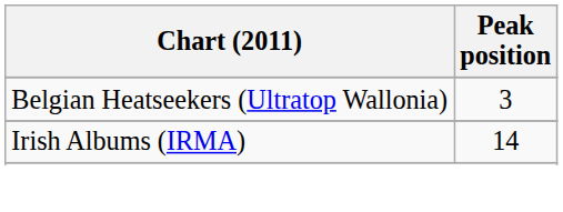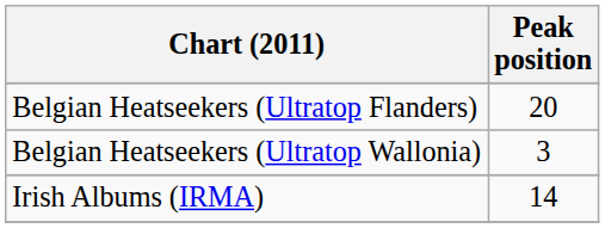 <table class="wikitable sortable">
 <tr>
 <th>Chart (2011)</th>
 <th>Peak<br>position</th>
 </tr>
 <tr>
 </tr>
 <tr>
 </tr>
 <tr>
+</tr>
+<tr>
+<td>Belgian Heatseekers (<a href='#'>Ultratop</a> Flanders)</td>
+<td align=center>20</td>
 </tr>
 <tr>
 <td>Belgian Heatseekers (<a href='#'>Ultratop</a> Wallonia)</td>
 <td align=center>3</td>
 </tr>
 <tr>
 </tr>
 <tr>
 </tr>
 <tr>
 </tr>
 <tr>
 </tr>
 <tr>
 <td>Irish Albums (<a href='#'>IRMA</a>)</td>
 <td style="text-align:center">14</td>
 </tr>
 <tr>
 </tr>
 <tr>
 </tr>
 <tr>
 </tr>
 <tr>
 </tr>
 <tr>
 </tr>
 <tr>
 </tr>
 <tr>
 </tr>
 <tr>
 </tr>
 <tr>
 </tr>
 <tr>
 </tr>
 <tr>
 </tr>
 </table>
